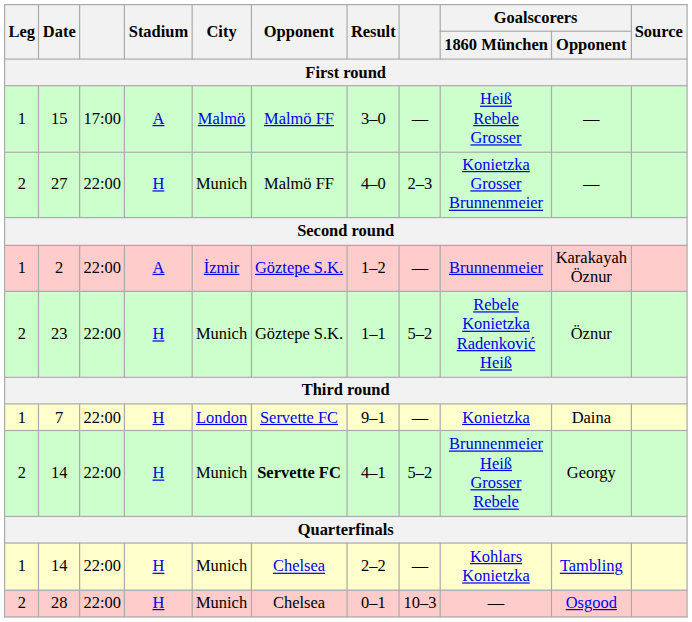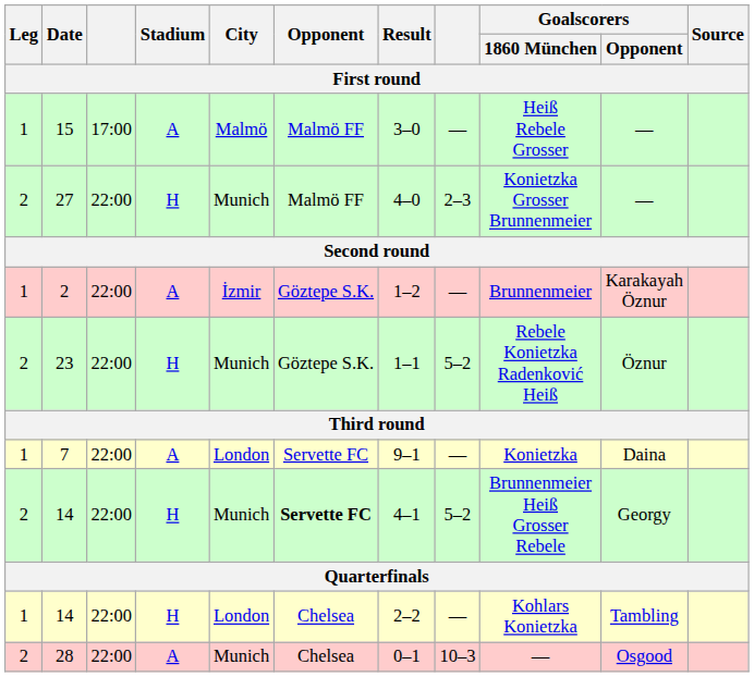 <table class="wikitable" Style="text-align: center;font-size:85%">
 <tr>
 <th rowspan="2">Leg</th>
 <th rowspan="2">Date</th>
 <th rowspan="2"></th>
 <th rowspan="2">Stadium</th>
 <th rowspan="2">City</th>
 <th rowspan="2">Opponent</th>
 <th rowspan="2">Result</th>
 <th rowspan="2"></th>
 <th colspan="2">Goalscorers</th>
 <th rowspan="2">Source</th>
 </tr>
 <tr>
 <th>1860 München</th>
 <th>Opponent</th>
 </tr>
 <tr>
 <th colspan="12">First round</th>
 </tr>
 <tr style="background:#cfc">
 <td>1</td>
 <td>15 </td>
 <td>17:00</td>
 <td><a href='#'>A</a></td>
 <td><a href='#'>Malmö</a></td>
 <td><a href='#'>Malmö FF</a> </td>
 <td>3–0</td>
 <td>—</td>
 <td><a href='#'>Heiß</a>  <br> <a href='#'>Rebele</a>  <br> <a href='#'>Grosser</a> </td>
 <td>—</td>
 <td></td>
 </tr>
 <tr style="background:#cfc">
 <td>2</td>
 <td>27 </td>
 <td>22:00</td>
 <td><a href='#'>H</a></td>
 <td>Munich</td>
 <td>Malmö FF </td>
 <td>4–0</td>
 <td>2–3</td>
 <td><a href='#'>Konietzka</a>  <br> <a href='#'>Grosser</a>  <br> <a href='#'>Brunnenmeier</a> </td>
 <td>—</td>
 <td></td>
 </tr>
 <tr>
 <th colspan="12">Second round</th>
 </tr>
 <tr style="background:#fcc">
 <td>1</td>
 <td>2 </td>
 <td>22:00</td>
 <td><a href='#'>A</a></td>
 <td><a href='#'>İzmir</a></td>
 <td><a href='#'>Göztepe S.K.</a> </td>
 <td>1–2</td>
 <td>—</td>
 <td><a href='#'>Brunnenmeier</a> </td>
 <td>Karakayah  <br> Öznur </td>
 <td></td>
 </tr>
 <tr style="background:#cfc">
 <td>2</td>
 <td>23 </td>
 <td>22:00</td>
 <td><a href='#'>H</a></td>
 <td>Munich</td>
 <td>Göztepe S.K. </td>
 <td>1–1</td>
 <td>5–2</td>
 <td><a href='#'>Rebele</a>  <br> <a href='#'>Konietzka</a>  <br> <a href='#'>Radenković</a>  <br> <a href='#'>Heiß</a> </td>
 <td>Öznur </td>
 <td></td>
 </tr>
 <tr>
 <th colspan="12">Third round</th>
 </tr>
 <tr style="background:#ffc">
 <td>1</td>
 <td>7 </td>
 <td>22:00</td>
-<td><a href='#'>H</a></td>
+<td><a href='#'>A</a></td>
 <td><a href='#'>London</a></td>
 <td><a href='#'>Servette FC</a> </td>
 <td>9–1</td>
 <td>—</td>
 <td><a href='#'>Konietzka</a> </td>
 <td>Daina </td>
 <td></td>
 </tr>
 <tr style="background:#cfc">
 <td>2</td>
 <td>14 </td>
 <td>22:00</td>
 <td><a href='#'>H</a></td>
 <td>Munich</td>
 <td><strong>Servette FC </strong></td>
 <td>4–1</td>
 <td>5–2</td>
 <td><a href='#'>Brunnenmeier</a>  <br> <a href='#'>Heiß</a>  <br> <a href='#'>Grosser</a>  <br> <a href='#'>Rebele</a> </td>
 <td>Georgy </td>
 <td></td>
 </tr>
 <tr>
 <th colspan="12">Quarterfinals</th>
 </tr>
 <tr style="background:#ffc">
 <td>1</td>
 <td>14 </td>
 <td>22:00</td>
 <td><a href='#'>H</a></td>
-<td>Munich</td>
+<td><a href='#'>London</a></td>
 <td><a href='#'>Chelsea</a> </td>
 <td>2–2</td>
 <td>—</td>
 <td><a href='#'>Kohlars</a>  <br> <a href='#'>Konietzka</a> </td>
 <td><a href='#'>Tambling</a> </td>
 <td></td>
 </tr>
 <tr style="background:#fcc">
 <td>2</td>
 <td>28 </td>
 <td>22:00</td>
-<td><a href='#'>H</a></td>
+<td><a href='#'>A</a></td>
 <td>Munich</td>
 <td>Chelsea </td>
 <td>0–1</td>
 <td>10–3</td>
 <td>—</td>
 <td><a href='#'>Osgood</a> </td>
 <td></td>
 </tr>
 </table>
